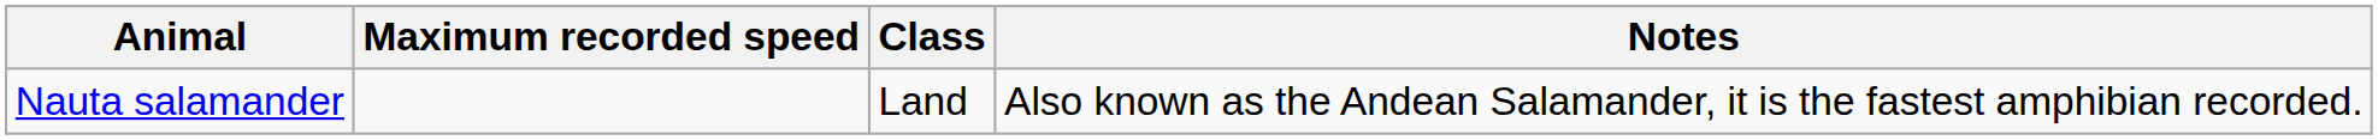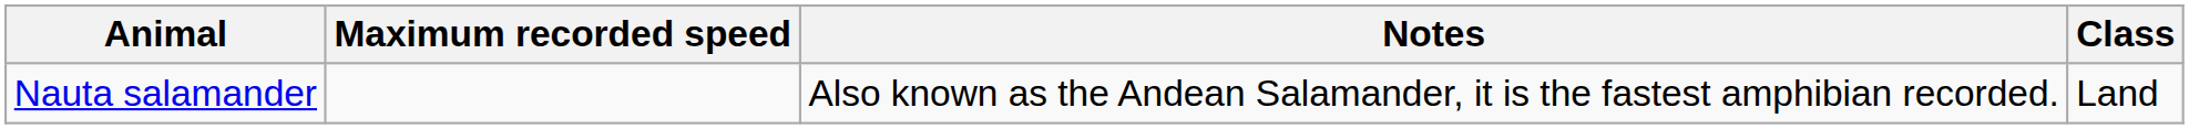 <table class="wikitable">
 <tr>
 <th>Animal</th>
 <th>Maximum recorded speed</th>
+<th>Notes</th>
 <th>Class</th>
-<th>Notes</th>
 </tr>
 <tr>
 <td><a href='#'>Nauta salamander</a></td>
 <td><br></td>
+<td>Also known as the Andean Salamander, it is the fastest amphibian recorded.</td>
 <td>Land</td>
-<td>Also known as the Andean Salamander, it is the fastest amphibian recorded.</td>
 </tr>
 </table>
